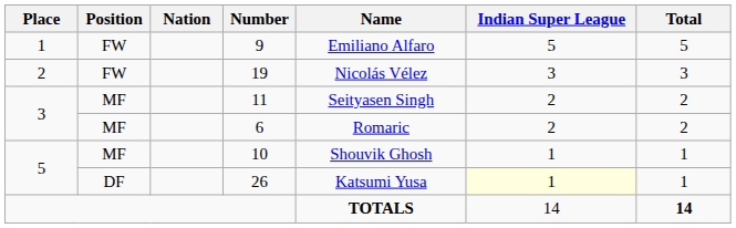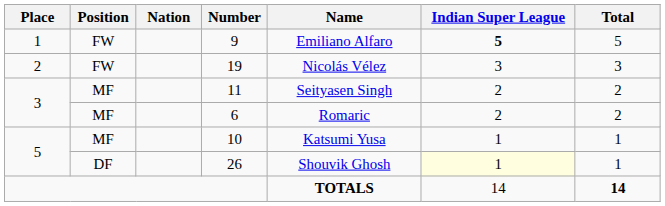 <table class="wikitable" style="font-size: 95%; text-align: center;">
 <tr>
 <th width=60>Place</th>
 <th width=60>Position</th>
 <th width=60>Nation</th>
 <th width=60>Number</th>
 <th width=150>Name</th>
 <th width=150><a href='#'>Indian Super League</a></th>
 <th width=80><strong>Total</strong></th>
 </tr>
 <tr>
 <td>1</td>
 <td>FW</td>
 <td></td>
 <td>9</td>
 <td><a href='#'>Emiliano Alfaro</a></td>
-<td>5</td>
+<td><strong>5</strong></td>
 <td>5</td>
 </tr>
 <tr>
 <td>2</td>
 <td>FW</td>
 <td></td>
 <td>19</td>
 <td><a href='#'>Nicolás Vélez</a></td>
 <td>3</td>
 <td>3</td>
 </tr>
 <tr>
 <td rowspan="2">3</td>
 <td>MF</td>
 <td></td>
 <td>11</td>
 <td><a href='#'>Seityasen Singh</a></td>
 <td>2</td>
 <td>2</td>
 </tr>
 <tr>
 <td>MF</td>
 <td></td>
 <td>6</td>
 <td><a href='#'>Romaric</a></td>
 <td>2</td>
 <td>2</td>
 </tr>
 <tr>
 <td rowspan="2">5</td>
 <td>MF</td>
 <td></td>
 <td>10</td>
-<td><a href='#'>Shouvik Ghosh</a></td>
+<td><a href='#'>Katsumi Yusa</a></td>
 <td>1</td>
 <td>1</td>
 </tr>
 <tr>
 <td>DF</td>
 <td></td>
 <td>26</td>
-<td><a href='#'>Katsumi Yusa</a></td>
+<td><a href='#'>Shouvik Ghosh</a></td>
 <td style="background: lightyellow;">1</td>
 <td>1</td>
 </tr>
 <tr>
 <td colspan="4"></td>
 <td><strong>TOTALS</strong></td>
 <td>14</td>
 <td><strong>14</strong></td>
 </tr>
 </table>
